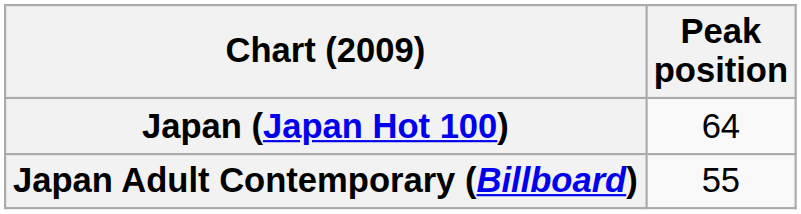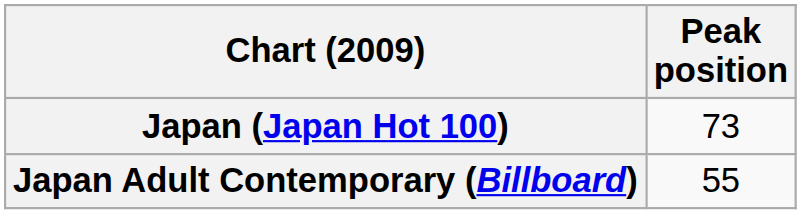 <table class="wikitable sortable plainrowheaders" style="text-align:center">
 <tr>
 <th scope="col">Chart (2009)</th>
 <th scope="col">Peak<br>position</th>
 </tr>
 <tr>
 <th scope="row">Japan (<a href='#'>Japan Hot 100</a>)</th>
-<td>64</td>
+<td>73</td>
 </tr>
 <tr>
 <th scope="row">Japan Adult Contemporary (<em><a href='#'>Billboard</a></em>)</th>
 <td>55</td>
 </tr>
 </table>
